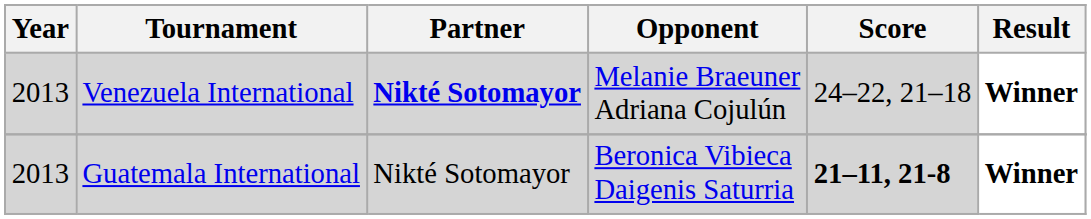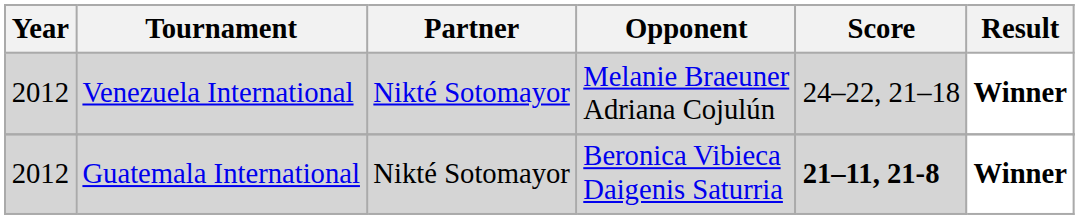 <table class="sortable wikitable" style="font-size: 90%;">
 <tr>
 <th>Year</th>
 <th>Tournament</th>
 <th>Partner</th>
 <th>Opponent</th>
 <th>Score</th>
 <th>Result</th>
 </tr>
 <tr style="background:#D5D5D5">
-<td align="center">2013</td>
+<td align="center">2012</td>
 <td align="left"><a href='#'>Venezuela International</a></td>
-<td align="left"><strong> <a href='#'>Nikté Sotomayor</a></strong></td>
+<td align="left"> <a href='#'>Nikté Sotomayor</a></td>
 <td align="left"> <a href='#'>Melanie Braeuner</a><br> Adriana Cojulún</td>
 <td align="left">24–22, 21–18</td>
 <td style="text-align:left; background:white"> <strong>Winner</strong></td>
 </tr>
 <tr>
 </tr>
 <tr style="background:#D5D5D5">
-<td align="center">2013</td>
+<td align="center">2012</td>
 <td align="left"><a href='#'>Guatemala International</a></td>
 <td align="left"> Nikté Sotomayor</td>
 <td align="left"> <a href='#'>Beronica Vibieca</a><br> <a href='#'>Daigenis Saturria</a></td>
 <td align="left"><strong>21–11, 21-8</strong></td>
 <td style="text-align:left; background:white"> <strong>Winner</strong></td>
 </tr>
 </table>
